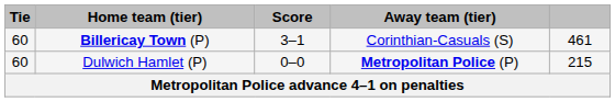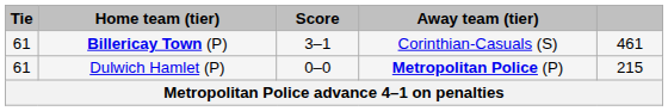 <table class="wikitable" style="width: 600px; background:WhiteSmoke; text-align:center; font-size:90%">
 <tr>
 <td scope="col" style="width:  5.00%; background:silver;"><strong>Tie</strong></td>
 <td scope="col" style="width: 36.25%; background:silver;"><strong>Home team (tier)</strong></td>
 <td scope="col" style="width: 12.50%; background:silver;"><strong>Score</strong></td>
 <td scope="col" style="width: 36.25%; background:silver;"><strong>Away team (tier)</strong></td>
 <td scope="col" style="width: 10.00%; background:silver;"><strong></strong></td>
 </tr>
 <tr>
-<td>60</td>
+<td>61</td>
 <td><strong><a href='#'>Billericay Town</a></strong> (P)</td>
 <td>3–1</td>
 <td><a href='#'>Corinthian-Casuals</a> (S)</td>
 <td>461</td>
 </tr>
 <tr>
-<td>60</td>
+<td>61</td>
 <td><a href='#'>Dulwich Hamlet</a> (P)</td>
 <td>0–0</td>
 <td><strong><a href='#'>Metropolitan Police</a></strong> (P)</td>
 <td>215</td>
 </tr>
 <tr>
 <th colspan="5">Metropolitan Police advance 4–1 on penalties</th>
 </tr>
 </table>
